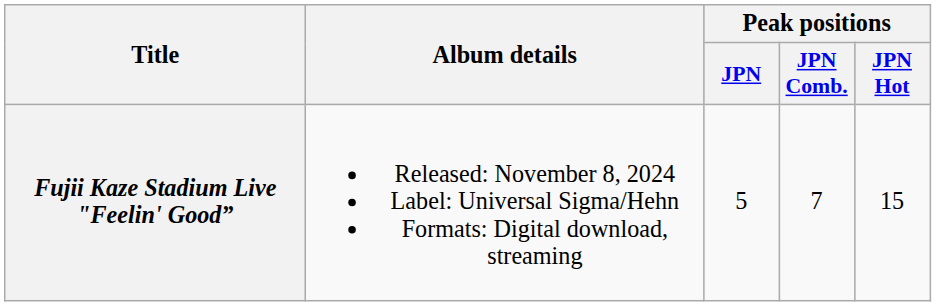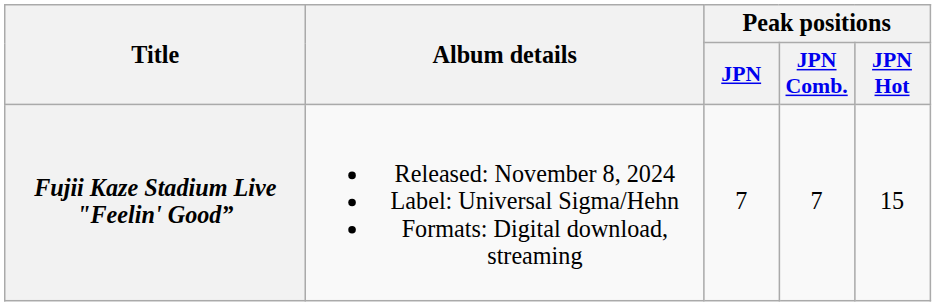 <table class="wikitable plainrowheaders" style="text-align:center;">
 <tr>
 <th rowspan="2" style="width:12em;">Title</th>
 <th rowspan="2" style="width:16em;">Album details</th>
 <th colspan="3">Peak positions</th>
 </tr>
 <tr>
 <th scope="col" style="width:3em;font-size:90%;"><a href='#'>JPN</a><br></th>
 <th scope="col" style="width:3em;font-size:90%;"><a href='#'>JPN<br>Comb.</a><br></th>
 <th scope="col" style="width:3em;font-size:90%;"><a href='#'>JPN Hot</a><br></th>
 </tr>
 <tr>
 <th scope="row"><em>Fujii Kaze Stadium Live "Feelin' Good”</em></th>
 <td><br><ul><li>Released: November 8, 2024</li><li>Label: Universal Sigma/Hehn</li><li>Formats: Digital download, streaming</li></ul></td>
-<td>5</td>
+<td>7</td>
 <td>7</td>
 <td>15</td>
 </tr>
 </table>
